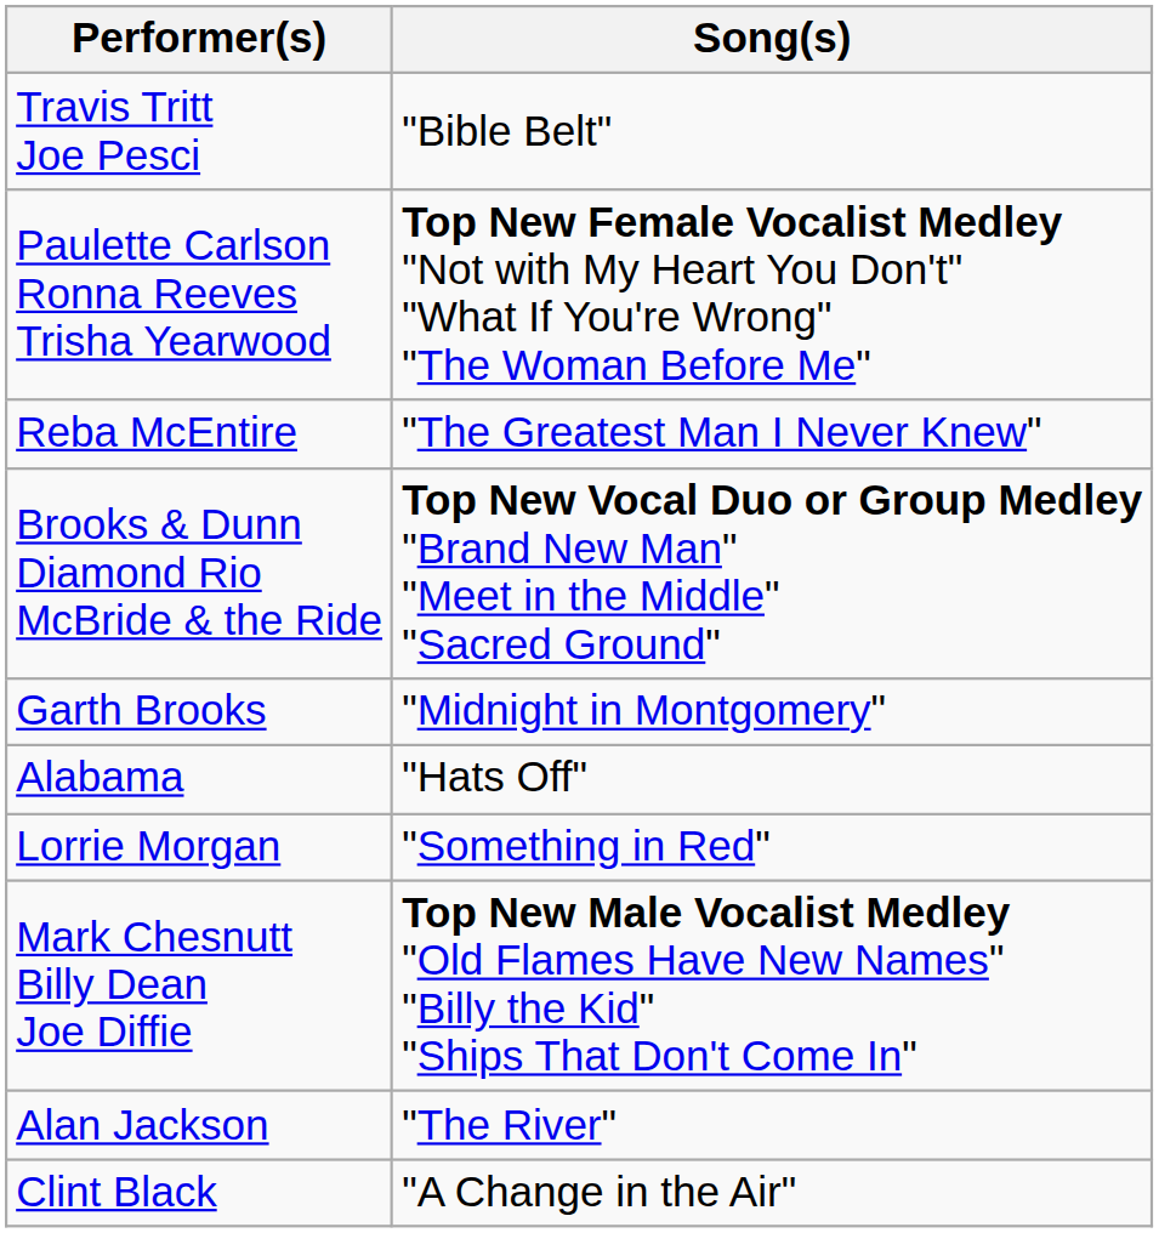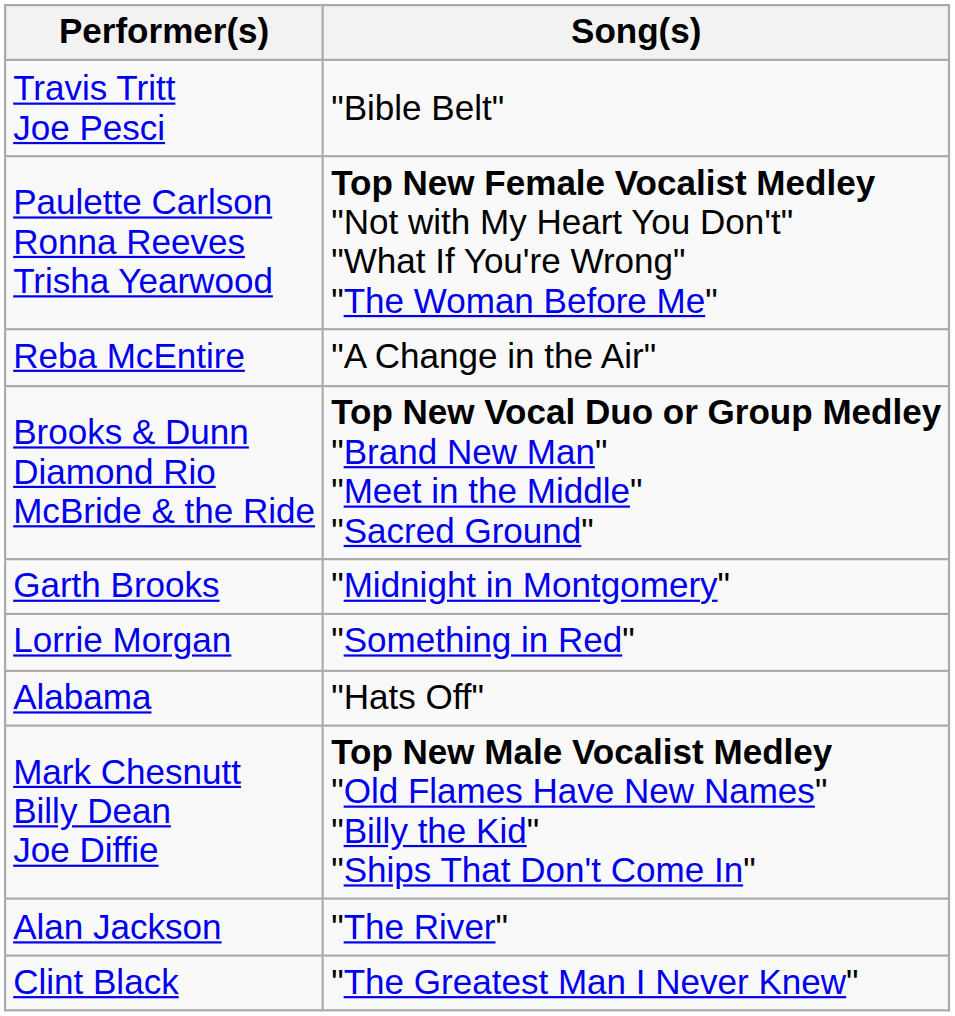 <table class="wikitable">
 <tr>
 <th>Performer(s)</th>
 <th>Song(s)</th>
 </tr>
 <tr>
 <td><a href='#'>Travis Tritt</a><br><a href='#'>Joe Pesci</a></td>
 <td>"Bible Belt"</td>
 </tr>
 <tr>
 <td><a href='#'>Paulette Carlson</a><br><a href='#'>Ronna Reeves</a><br><a href='#'>Trisha Yearwood</a></td>
 <td><strong>Top New Female Vocalist Medley</strong><br>"Not with My Heart You Don't"<br>"What If You're Wrong"<br>"<a href='#'>The Woman Before Me</a>"</td>
 </tr>
 <tr>
 <td><a href='#'>Reba McEntire</a></td>
-<td>"<a href='#'>The Greatest Man I Never Knew</a>"</td>
+<td>"A Change in the Air"</td>
 </tr>
 <tr>
 <td><a href='#'>Brooks & Dunn</a><br><a href='#'>Diamond Rio</a><br><a href='#'>McBride & the Ride</a></td>
 <td><strong>Top New Vocal Duo or Group Medley</strong><br>"<a href='#'>Brand New Man</a>"<br>"<a href='#'>Meet in the Middle</a>"<br>"<a href='#'>Sacred Ground</a>"</td>
 </tr>
 <tr>
 <td><a href='#'>Garth Brooks</a></td>
 <td>"<a href='#'>Midnight in Montgomery</a>"</td>
 </tr>
 <tr>
+<td><a href='#'>Lorrie Morgan</a></td>
+<td>"<a href='#'>Something in Red</a>"</td>
+</tr>
+<tr>
 <td><a href='#'>Alabama</a></td>
 <td>"Hats Off"</td>
-</tr>
-<tr>
-<td><a href='#'>Lorrie Morgan</a></td>
-<td>"<a href='#'>Something in Red</a>"</td>
 </tr>
 <tr>
 <td><a href='#'>Mark Chesnutt</a><br><a href='#'>Billy Dean</a><br><a href='#'>Joe Diffie</a></td>
 <td><strong>Top New Male Vocalist Medley</strong><br>"<a href='#'>Old Flames Have New Names</a>"<br>"<a href='#'>Billy the Kid</a>"<br>"<a href='#'>Ships That Don't Come In</a>"</td>
 </tr>
 <tr>
 <td><a href='#'>Alan Jackson</a></td>
 <td>"<a href='#'>The River</a>"</td>
 </tr>
 <tr>
 <td><a href='#'>Clint Black</a></td>
-<td>"A Change in the Air"</td>
+<td>"<a href='#'>The Greatest Man I Never Knew</a>"</td>
 </tr>
 </table>
